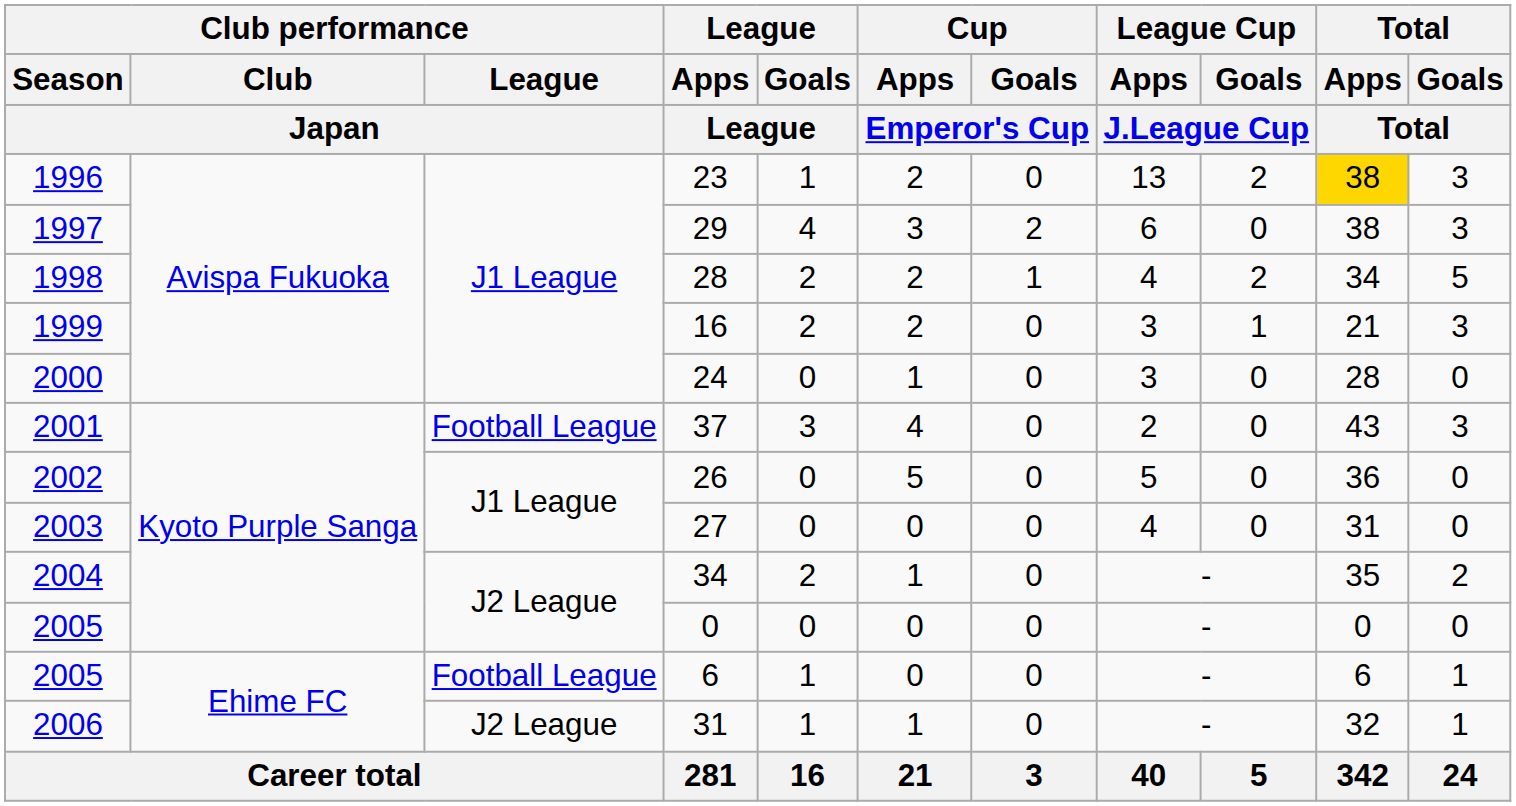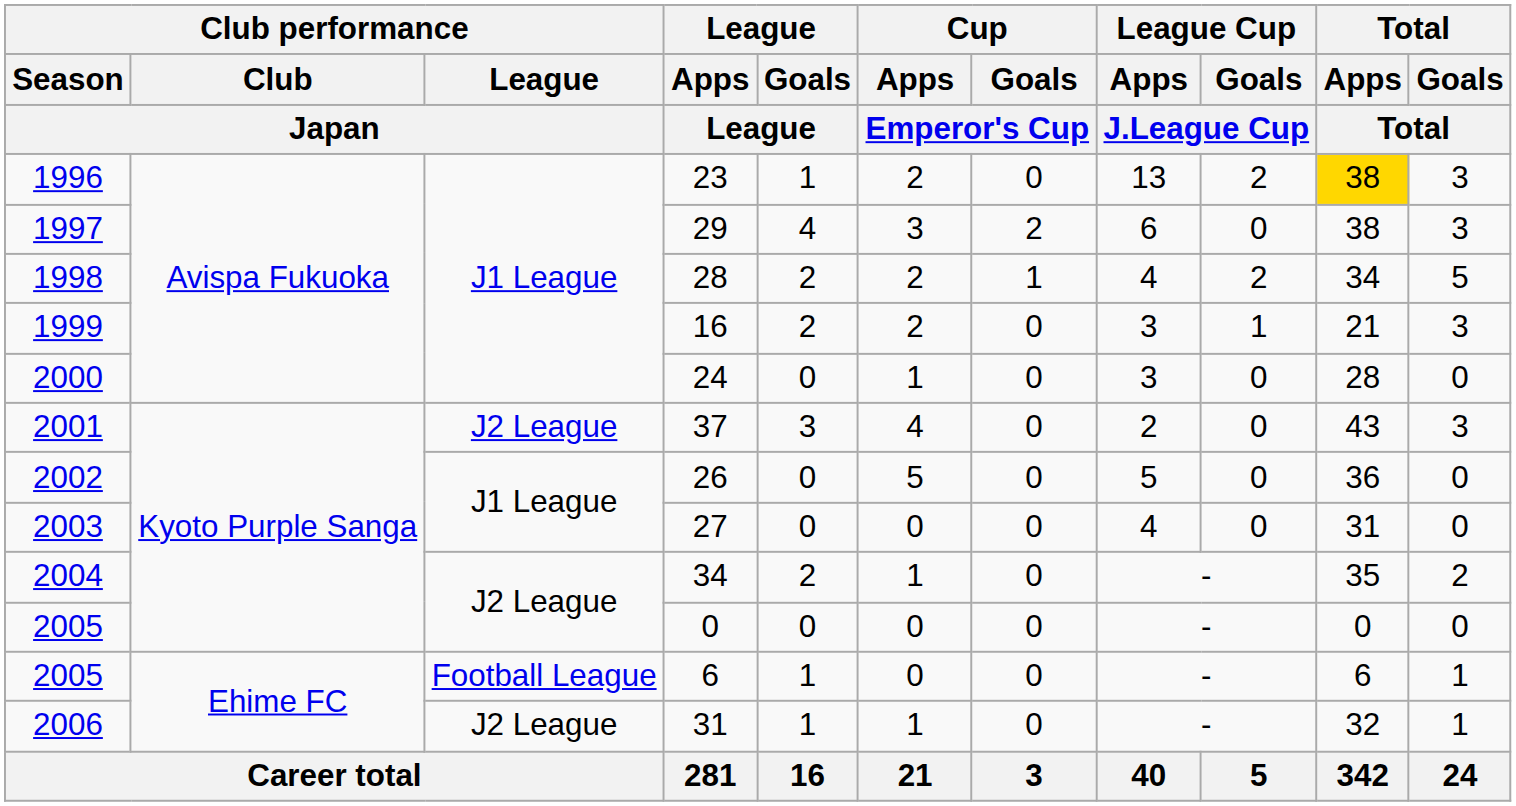 <table class="wikitable" style="text-align:center">
 <tr>
 <th colspan=3>Club performance</th>
 <th colspan=2>League</th>
 <th colspan=2>Cup</th>
 <th colspan=2>League Cup</th>
 <th colspan=2>Total</th>
 </tr>
 <tr>
 <th>Season</th>
 <th>Club</th>
 <th>League</th>
 <th>Apps</th>
 <th>Goals</th>
 <th>Apps</th>
 <th>Goals</th>
 <th>Apps</th>
 <th>Goals</th>
 <th>Apps</th>
 <th>Goals</th>
 </tr>
 <tr>
 <th colspan=3>Japan</th>
 <th colspan=2>League</th>
 <th colspan=2><a href='#'>Emperor's Cup</a></th>
 <th colspan=2><a href='#'>J.League Cup</a></th>
 <th colspan=2>Total</th>
 </tr>
 <tr>
 <td><a href='#'>1996</a></td>
 <td rowspan="5"><a href='#'>Avispa Fukuoka</a></td>
 <td rowspan="5"><a href='#'>J1 League</a></td>
 <td>23</td>
 <td>1</td>
 <td>2</td>
 <td>0</td>
 <td>13</td>
 <td>2</td>
 <td style="background: gold;">38</td>
 <td>3</td>
 </tr>
 <tr>
 <td><a href='#'>1997</a></td>
 <td>29</td>
 <td>4</td>
 <td>3</td>
 <td>2</td>
 <td>6</td>
 <td>0</td>
 <td>38</td>
 <td>3</td>
 </tr>
 <tr>
 <td><a href='#'>1998</a></td>
 <td>28</td>
 <td>2</td>
 <td>2</td>
 <td>1</td>
 <td>4</td>
 <td>2</td>
 <td>34</td>
 <td>5</td>
 </tr>
 <tr>
 <td><a href='#'>1999</a></td>
 <td>16</td>
 <td>2</td>
 <td>2</td>
 <td>0</td>
 <td>3</td>
 <td>1</td>
 <td>21</td>
 <td>3</td>
 </tr>
 <tr>
 <td><a href='#'>2000</a></td>
 <td>24</td>
 <td>0</td>
 <td>1</td>
 <td>0</td>
 <td>3</td>
 <td>0</td>
 <td>28</td>
 <td>0</td>
 </tr>
 <tr>
 <td><a href='#'>2001</a></td>
 <td rowspan="5"><a href='#'>Kyoto Purple Sanga</a></td>
-<td><a href='#'>Football League</a></td>
+<td><a href='#'>J2 League</a></td>
 <td>37</td>
 <td>3</td>
 <td>4</td>
 <td>0</td>
 <td>2</td>
 <td>0</td>
 <td>43</td>
 <td>3</td>
 </tr>
 <tr>
 <td><a href='#'>2002</a></td>
 <td rowspan="2">J1 League</td>
 <td>26</td>
 <td>0</td>
 <td>5</td>
 <td>0</td>
 <td>5</td>
 <td>0</td>
 <td>36</td>
 <td>0</td>
 </tr>
 <tr>
 <td><a href='#'>2003</a></td>
 <td>27</td>
 <td>0</td>
 <td>0</td>
 <td>0</td>
 <td>4</td>
 <td>0</td>
 <td>31</td>
 <td>0</td>
 </tr>
 <tr>
 <td><a href='#'>2004</a></td>
 <td rowspan="2">J2 League</td>
 <td>34</td>
 <td>2</td>
 <td>1</td>
 <td>0</td>
 <td colspan="2">-</td>
 <td>35</td>
 <td>2</td>
 </tr>
 <tr>
 <td><a href='#'>2005</a></td>
 <td>0</td>
 <td>0</td>
 <td>0</td>
 <td>0</td>
 <td colspan="2">-</td>
 <td>0</td>
 <td>0</td>
 </tr>
 <tr>
 <td><a href='#'>2005</a></td>
 <td rowspan="2"><a href='#'>Ehime FC</a></td>
 <td><a href='#'>Football League</a></td>
 <td>6</td>
 <td>1</td>
 <td>0</td>
 <td>0</td>
 <td colspan="2">-</td>
 <td>6</td>
 <td>1</td>
 </tr>
 <tr>
 <td><a href='#'>2006</a></td>
 <td>J2 League</td>
 <td>31</td>
 <td>1</td>
 <td>1</td>
 <td>0</td>
 <td colspan="2">-</td>
 <td>32</td>
 <td>1</td>
 </tr>
 <tr>
 <th colspan=3>Career total</th>
 <th>281</th>
 <th>16</th>
 <th>21</th>
 <th>3</th>
 <th>40</th>
 <th>5</th>
 <th>342</th>
 <th>24</th>
 </tr>
 </table>
